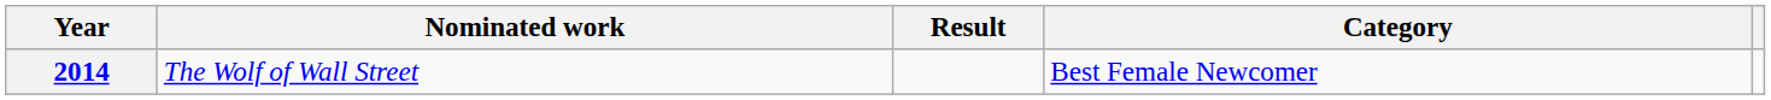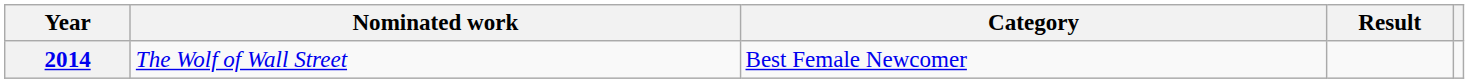 <table class=wikitable>
 <tr>
 <th scope="col" style="width:5em;">Year</th>
 <th scope="col" style="width:26em;">Nominated work</th>
+<th scope="col" style="width:25em;">Category</th>
 <th scope="col" style="width:5em;">Result</th>
-<th scope="col" style="width:25em;">Category</th>
 <th scope="col"></th>
 </tr>
 <tr>
 <th scope="row"><a href='#'>2014</a></th>
 <td><em><a href='#'>The Wolf of Wall Street</a></em></td>
+<td><a href='#'>Best Female Newcomer</a></td>
 <td></td>
-<td><a href='#'>Best Female Newcomer</a></td>
 <td style="text-align:center;"></td>
 </tr>
 </table>
